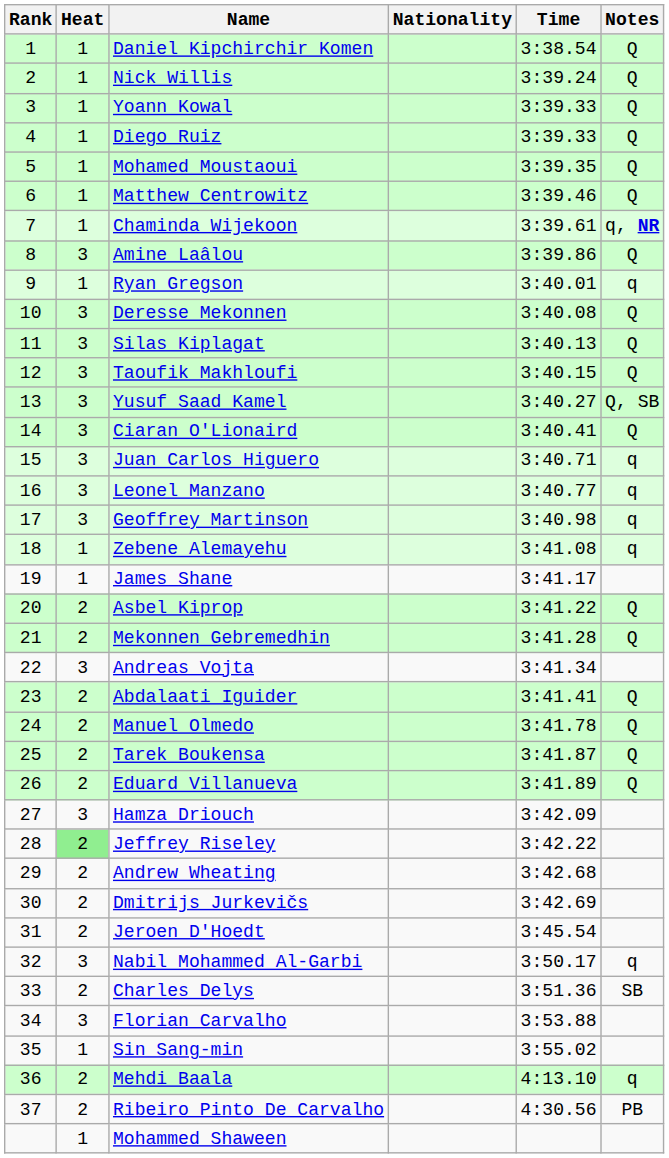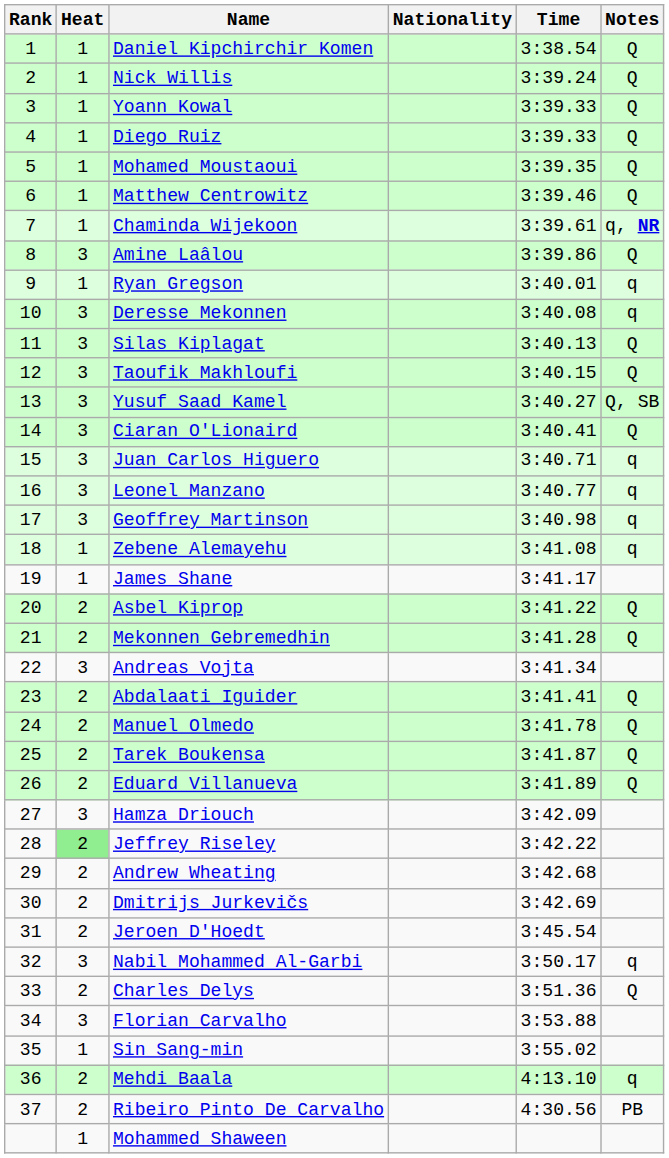 <table class="wikitable sortable" style="text-align:center">
 <tr>
 <th>Rank</th>
 <th>Heat</th>
 <th>Name</th>
 <th>Nationality</th>
 <th>Time</th>
 <th>Notes</th>
 </tr>
 <tr bgcolor=ccffcc>
 <td>1</td>
 <td>1</td>
 <td align=left><a href='#'>Daniel Kipchirchir Komen</a></td>
 <td align=left></td>
 <td>3:38.54</td>
 <td>Q</td>
 </tr>
 <tr bgcolor=ccffcc>
 <td>2</td>
 <td>1</td>
 <td align=left><a href='#'>Nick Willis</a></td>
 <td align=left></td>
 <td>3:39.24</td>
 <td>Q</td>
 </tr>
 <tr bgcolor=ccffcc>
 <td>3</td>
 <td>1</td>
 <td align=left><a href='#'>Yoann Kowal</a></td>
 <td align=left></td>
 <td>3:39.33</td>
 <td>Q</td>
 </tr>
 <tr bgcolor=ccffcc>
 <td>4</td>
 <td>1</td>
 <td align=left><a href='#'>Diego Ruiz</a></td>
 <td align=left></td>
 <td>3:39.33</td>
 <td>Q</td>
 </tr>
 <tr bgcolor=ccffcc>
 <td>5</td>
 <td>1</td>
 <td align=left><a href='#'>Mohamed Moustaoui</a></td>
 <td align=left></td>
 <td>3:39.35</td>
 <td>Q</td>
 </tr>
 <tr bgcolor=ccffcc>
 <td>6</td>
 <td>1</td>
 <td align=left><a href='#'>Matthew Centrowitz</a></td>
 <td align=left></td>
 <td>3:39.46</td>
 <td>Q</td>
 </tr>
 <tr bgcolor=ddffdd>
 <td>7</td>
 <td>1</td>
 <td align=left><a href='#'>Chaminda Wijekoon</a></td>
 <td align=left></td>
 <td>3:39.61</td>
 <td>q, <strong><a href='#'>NR</a></strong></td>
 </tr>
 <tr bgcolor=ccffcc>
 <td>8</td>
 <td>3</td>
 <td align=left><a href='#'>Amine Laâlou</a></td>
 <td align=left></td>
 <td>3:39.86</td>
 <td>Q</td>
 </tr>
 <tr bgcolor=ddffdd>
 <td>9</td>
 <td>1</td>
 <td align=left><a href='#'>Ryan Gregson</a></td>
 <td align=left></td>
 <td>3:40.01</td>
 <td>q</td>
 </tr>
 <tr bgcolor=ccffcc>
 <td>10</td>
 <td>3</td>
 <td align=left><a href='#'>Deresse Mekonnen</a></td>
 <td align=left></td>
 <td>3:40.08</td>
-<td>Q</td>
+<td>q</td>
 </tr>
 <tr bgcolor=ccffcc>
 <td>11</td>
 <td>3</td>
 <td align=left><a href='#'>Silas Kiplagat</a></td>
 <td align=left></td>
 <td>3:40.13</td>
 <td>Q</td>
 </tr>
 <tr bgcolor=ccffcc>
 <td>12</td>
 <td>3</td>
 <td align=left><a href='#'>Taoufik Makhloufi</a></td>
 <td align=left></td>
 <td>3:40.15</td>
 <td>Q</td>
 </tr>
 <tr bgcolor=ccffcc>
 <td>13</td>
 <td>3</td>
 <td align=left><a href='#'>Yusuf Saad Kamel</a></td>
 <td align=left></td>
 <td>3:40.27</td>
 <td>Q, SB</td>
 </tr>
 <tr bgcolor=ccffcc>
 <td>14</td>
 <td>3</td>
 <td align=left><a href='#'>Ciaran O'Lionaird</a></td>
 <td align=left></td>
 <td>3:40.41</td>
 <td>Q</td>
 </tr>
 <tr bgcolor=ddffdd>
 <td>15</td>
 <td>3</td>
 <td align=left><a href='#'>Juan Carlos Higuero</a></td>
 <td align=left></td>
 <td>3:40.71</td>
 <td>q</td>
 </tr>
 <tr bgcolor=ddffdd>
 <td>16</td>
 <td>3</td>
 <td align=left><a href='#'>Leonel Manzano</a></td>
 <td align=left></td>
 <td>3:40.77</td>
 <td>q</td>
 </tr>
 <tr bgcolor=ddffdd>
 <td>17</td>
 <td>3</td>
 <td align=left><a href='#'>Geoffrey Martinson</a></td>
 <td align=left></td>
 <td>3:40.98</td>
 <td>q</td>
 </tr>
 <tr bgcolor=ddffdd>
 <td>18</td>
 <td>1</td>
 <td align=left><a href='#'>Zebene Alemayehu</a></td>
 <td align=left></td>
 <td>3:41.08</td>
 <td>q</td>
 </tr>
 <tr>
 <td>19</td>
 <td>1</td>
 <td align=left><a href='#'>James Shane</a></td>
 <td align=left></td>
 <td>3:41.17</td>
 <td></td>
 </tr>
 <tr bgcolor=ccffcc>
 <td>20</td>
 <td>2</td>
 <td align=left><a href='#'>Asbel Kiprop</a></td>
 <td align=left></td>
 <td>3:41.22</td>
 <td>Q</td>
 </tr>
 <tr bgcolor=ccffcc>
 <td>21</td>
 <td>2</td>
 <td align=left><a href='#'>Mekonnen Gebremedhin</a></td>
 <td align=left></td>
 <td>3:41.28</td>
 <td>Q</td>
 </tr>
 <tr>
 <td>22</td>
 <td>3</td>
 <td align=left><a href='#'>Andreas Vojta</a></td>
 <td align=left></td>
 <td>3:41.34</td>
 <td></td>
 </tr>
 <tr bgcolor=ccffcc>
 <td>23</td>
 <td>2</td>
 <td align=left><a href='#'>Abdalaati Iguider</a></td>
 <td align=left></td>
 <td>3:41.41</td>
 <td>Q</td>
 </tr>
 <tr bgcolor=ccffcc>
 <td>24</td>
 <td>2</td>
 <td align=left><a href='#'>Manuel Olmedo</a></td>
 <td align=left></td>
 <td>3:41.78</td>
 <td>Q</td>
 </tr>
 <tr bgcolor=ccffcc>
 <td>25</td>
 <td>2</td>
 <td align=left><a href='#'>Tarek Boukensa</a></td>
 <td align=left></td>
 <td>3:41.87</td>
 <td>Q</td>
 </tr>
 <tr bgcolor=ccffcc>
 <td>26</td>
 <td>2</td>
 <td align=left><a href='#'>Eduard Villanueva</a></td>
 <td align=left></td>
 <td>3:41.89</td>
 <td>Q</td>
 </tr>
 <tr>
 <td>27</td>
 <td>3</td>
 <td align=left><a href='#'>Hamza Driouch</a></td>
 <td align=left></td>
 <td>3:42.09</td>
 <td></td>
 </tr>
 <tr>
 <td>28</td>
 <td style="background: lightgreen;">2</td>
 <td align=left><a href='#'>Jeffrey Riseley</a></td>
 <td align=left></td>
 <td>3:42.22</td>
 <td></td>
 </tr>
 <tr>
 <td>29</td>
 <td>2</td>
 <td align=left><a href='#'>Andrew Wheating</a></td>
 <td align=left></td>
 <td>3:42.68</td>
 <td></td>
 </tr>
 <tr>
 <td>30</td>
 <td>2</td>
 <td align=left><a href='#'>Dmitrijs Jurkevičs</a></td>
 <td align=left></td>
 <td>3:42.69</td>
 <td></td>
 </tr>
 <tr>
 <td>31</td>
 <td>2</td>
 <td align=left><a href='#'>Jeroen D'Hoedt</a></td>
 <td align=left></td>
 <td>3:45.54</td>
 <td></td>
 </tr>
 <tr>
 <td>32</td>
 <td>3</td>
 <td align=left><a href='#'>Nabil Mohammed Al-Garbi</a></td>
 <td align=left></td>
 <td>3:50.17</td>
 <td>q</td>
 </tr>
 <tr>
 <td>33</td>
 <td>2</td>
 <td align=left><a href='#'>Charles Delys</a></td>
 <td align=left></td>
 <td>3:51.36</td>
-<td>SB</td>
+<td>Q</td>
 </tr>
 <tr>
 <td>34</td>
 <td>3</td>
 <td align=left><a href='#'>Florian Carvalho</a></td>
 <td align=left></td>
 <td>3:53.88</td>
 <td></td>
 </tr>
 <tr>
 <td>35</td>
 <td>1</td>
 <td align=left><a href='#'>Sin Sang-min</a></td>
 <td align=left></td>
 <td>3:55.02</td>
 <td></td>
 </tr>
 <tr bgcolor=ccffcc>
 <td>36</td>
 <td>2</td>
 <td align=left><a href='#'>Mehdi Baala</a></td>
 <td align=left></td>
 <td>4:13.10</td>
 <td>q</td>
 </tr>
 <tr>
 <td>37</td>
 <td>2</td>
 <td align=left><a href='#'>Ribeiro Pinto De Carvalho</a></td>
 <td align=left></td>
 <td>4:30.56</td>
 <td>PB</td>
 </tr>
 <tr>
 <td></td>
 <td>1</td>
 <td align=left><a href='#'>Mohammed Shaween</a></td>
 <td align=left></td>
 <td></td>
 <td></td>
 </tr>
 </table>
